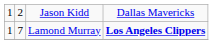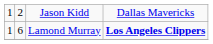 <table class="wikitable">
 <tr align="center" bgcolor="">
 <td>1</td>
 <td>2</td>
 <td><a href='#'>Jason Kidd</a></td>
 <td><a href='#'>Dallas Mavericks</a></td>
 </tr>
 <tr align="center" bgcolor="">
 <td>1</td>
-<td>7</td>
+<td>6</td>
 <td><a href='#'>Lamond Murray</a></td>
 <td><strong><a href='#'>Los Angeles Clippers</a></strong></td>
 </tr>
 <tr align="center" bgcolor="">
 </tr>
 </table>
